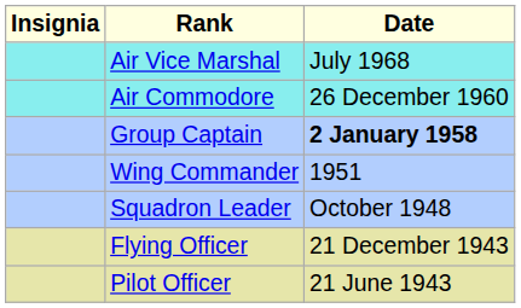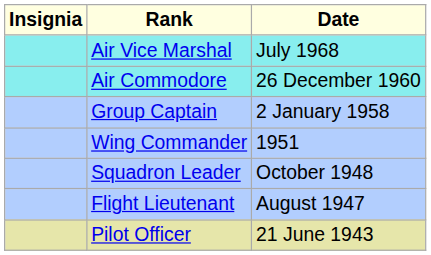 <table class="wikitable">
 <tr>
 <th style="background:#FFFFE0">Insignia</th>
 <th style="background:#FFFFE0">Rank</th>
 <th style="background:#FFFFE0">Date</th>
 </tr>
 <tr>
 <td style="background:#88EEEE;"> </td>
 <td style="background:#88EEEE;"><a href='#'>Air Vice Marshal</a></td>
 <td style="background:#88EEEE;">July 1968</td>
 </tr>
 <tr>
 <td style="background:#88EEEE;"> </td>
 <td style="background:#88EEEE;"><a href='#'>Air Commodore</a></td>
 <td style="background:#88EEEE;">26 December 1960</td>
 </tr>
 <tr>
 <td style="background:#b2cefe;"></td>
 <td style="background:#b2cefe;"><a href='#'>Group Captain</a></td>
-<td style="background:#b2cefe;"><strong>2 January 1958</strong></td>
+<td style="background:#b2cefe;">2 January 1958</td>
 </tr>
 <tr>
 <td style="background:#b2cefe;"></td>
 <td style="background:#b2cefe;"><a href='#'>Wing Commander</a></td>
 <td style="background:#b2cefe;">1951</td>
 </tr>
 <tr>
 <td style="background:#b2cefe;"></td>
 <td style="background:#b2cefe;"><a href='#'>Squadron Leader</a></td>
 <td style="background:#b2cefe;">October 1948</td>
 </tr>
 <tr>
-<td style="background:#e6e6aa;"></td>
-<td style="background:#e6e6aa;"><a href='#'>Flying Officer</a></td>
-<td style="background:#e6e6aa;">21 December 1943</td>
+<td style="background:#b2cefe;"></td>
+<td style="background:#b2cefe;"><a href='#'>Flight Lieutenant</a></td>
+<td style="background:#b2cefe;">August 1947</td>
 </tr>
 <tr>
 <td style="background:#e6e6aa;"></td>
 <td style="background:#e6e6aa;"><a href='#'>Pilot Officer</a></td>
 <td style="background:#e6e6aa;">21 June 1943</td>
 </tr>
 </table>
